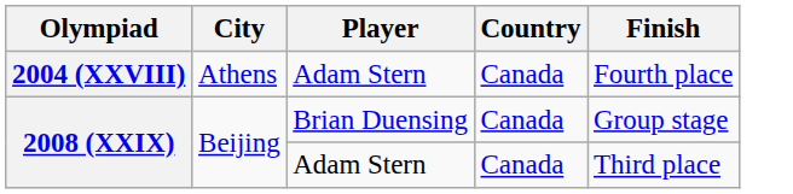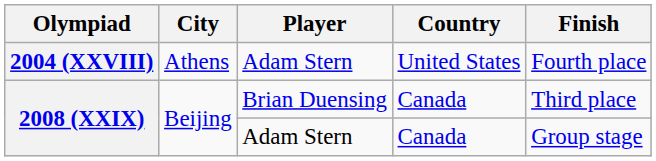 <table class=wikitable style="font-size: 95%">
 <tr>
 <th>Olympiad</th>
 <th>City</th>
 <th>Player</th>
 <th>Country</th>
 <th>Finish</th>
 </tr>
 <tr>
 <th><a href='#'>2004 (XXVIII)</a></th>
 <td> <a href='#'>Athens</a></td>
 <td><a href='#'>Adam Stern</a></td>
-<td> <a href='#'>Canada</a></td>
+<td> <a href='#'>United States</a></td>
 <td><a href='#'>Fourth place</a></td>
 </tr>
 <tr>
 <th rowspan=2><a href='#'>2008 (XXIX)</a></th>
 <td rowspan=2> <a href='#'>Beijing</a></td>
 <td><a href='#'>Brian Duensing</a></td>
 <td> <a href='#'>Canada</a></td>
-<td><a href='#'>Group stage</a></td>
+<td> <a href='#'>Third place</a></td>
 </tr>
 <tr>
 <td>Adam Stern</td>
 <td> <a href='#'>Canada</a></td>
-<td> <a href='#'>Third place</a></td>
+<td><a href='#'>Group stage</a></td>
 </tr>
 </table>
